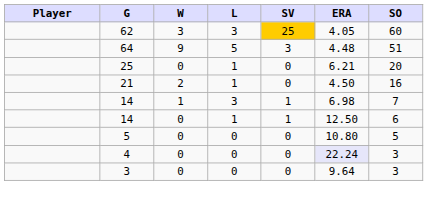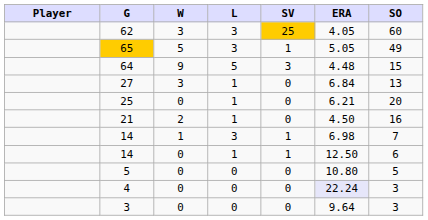 <table class="wikitable sortable">
 <tr>
 <th style="background:#ddf; width:16%;">Player</th>
 <th style="background:#ddf; width:9%;">G</th>
 <th style="background:#ddf; width:9%;">W</th>
 <th style="background:#ddf; width:9%;">L</th>
 <th style="background:#ddf; width:9%;">SV</th>
 <th style="background:#ddf; width:9%;">ERA</th>
 <th style="background:#ddf; width:9%;">SO</th>
 </tr>
 <tr style="text-align:center;">
 <td></td>
 <td>62</td>
 <td>3</td>
 <td>3</td>
 <td bgcolor="#FFCC00">25</td>
 <td>4.05</td>
 <td>60</td>
 </tr>
+<tr align=center>
+<td></td>
+<td bgcolor="#FFCC00">65</td>
+<td>5</td>
+<td>3</td>
+<td>1</td>
+<td>5.05</td>
+<td>49</td>
+</tr>
 <tr style="text-align:center;">
 <td></td>
 <td>64</td>
 <td>9</td>
 <td>5</td>
 <td>3</td>
 <td>4.48</td>
-<td>51</td>
+<td>15</td>
+</tr>
+<tr style="text-align:center;">
+<td></td>
+<td>27</td>
+<td>3</td>
+<td>1</td>
+<td>0</td>
+<td>6.84</td>
+<td>13</td>
 </tr>
 <tr style="text-align:center;">
 <td></td>
 <td>25</td>
 <td>0</td>
 <td>1</td>
 <td>0</td>
 <td>6.21</td>
 <td>20</td>
 </tr>
 <tr style="text-align:center;">
 <td></td>
 <td>21</td>
 <td>2</td>
 <td>1</td>
 <td>0</td>
 <td>4.50</td>
 <td>16</td>
 </tr>
 <tr style="text-align:center;">
 <td></td>
 <td>14</td>
 <td>1</td>
 <td>3</td>
 <td>1</td>
 <td>6.98</td>
 <td>7</td>
 </tr>
 <tr style="text-align:center;">
 <td></td>
 <td>14</td>
 <td>0</td>
 <td>1</td>
 <td>1</td>
 <td>12.50</td>
 <td>6</td>
 </tr>
 <tr style="text-align:center;">
 <td></td>
 <td>5</td>
 <td>0</td>
 <td>0</td>
 <td>0</td>
 <td>10.80</td>
 <td>5</td>
 </tr>
 <tr style="text-align:center;">
 <td></td>
 <td>4</td>
 <td>0</td>
 <td>0</td>
 <td>0</td>
 <td style="background: lavender;">22.24</td>
 <td>3</td>
 </tr>
 <tr style="text-align:center;">
 <td></td>
 <td>3</td>
 <td>0</td>
 <td>0</td>
 <td>0</td>
 <td>9.64</td>
 <td>3</td>
 </tr>
 </table>
